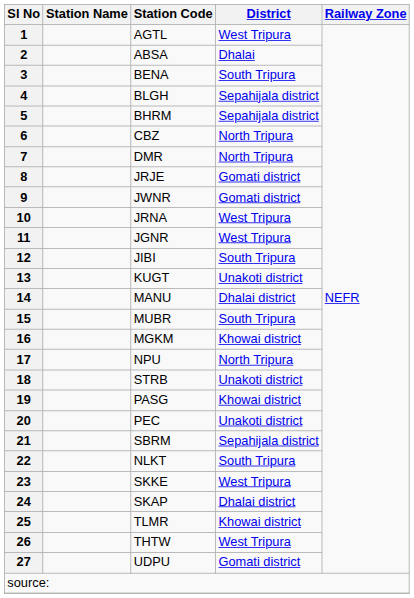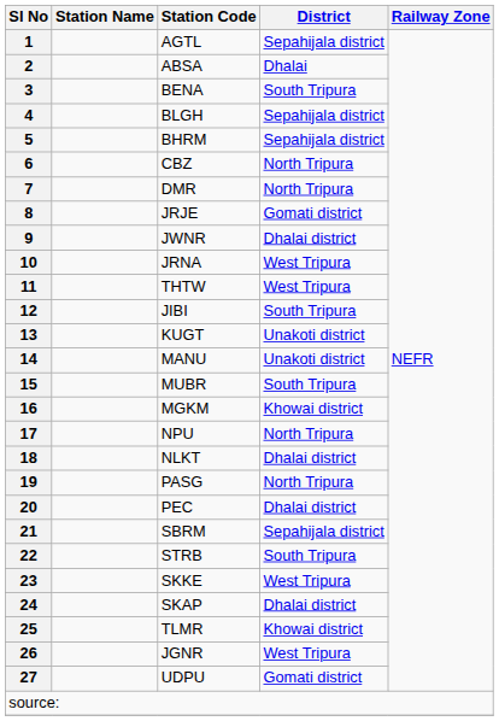 <table class="wikitable sortable sticky-header">
 <tr>
 <th rowspan="1">Sl No</th>
 <th rowspan="1">Station Name</th>
 <th rowspan="1">Station Code</th>
 <th colspan="1"><a href='#'>District</a></th>
 <th rowspan="1"><a href='#'>Railway Zone</a></th>
 </tr>
 <tr>
 <th>1</th>
 <td></td>
 <td>AGTL</td>
-<td><a href='#'>West Tripura</a></td>
+<td><a href='#'>Sepahijala district</a></td>
 <td rowspan=27><a href='#'>NEFR</a></td>
 </tr>
 <tr>
 <th>2</th>
 <td></td>
 <td>ABSA</td>
 <td><a href='#'>Dhalai</a></td>
 </tr>
 <tr>
 <th>3</th>
 <td></td>
 <td>BENA</td>
 <td><a href='#'>South Tripura</a></td>
 </tr>
 <tr>
 <th>4</th>
 <td></td>
 <td>BLGH</td>
 <td><a href='#'>Sepahijala district</a></td>
 </tr>
 <tr>
 <th>5</th>
 <td></td>
 <td>BHRM</td>
 <td><a href='#'>Sepahijala district</a></td>
 </tr>
 <tr>
 <th>6</th>
 <td></td>
 <td>CBZ</td>
 <td><a href='#'>North Tripura</a></td>
 </tr>
 <tr>
 <th>7</th>
 <td></td>
 <td>DMR</td>
 <td><a href='#'>North Tripura</a></td>
 </tr>
 <tr>
 <th>8</th>
 <td></td>
 <td>JRJE</td>
 <td><a href='#'>Gomati district</a></td>
 </tr>
 <tr>
 <th>9</th>
 <td></td>
 <td>JWNR</td>
-<td><a href='#'>Gomati district</a></td>
+<td><a href='#'>Dhalai district</a></td>
 </tr>
 <tr>
 <th>10</th>
 <td></td>
 <td>JRNA</td>
 <td><a href='#'>West Tripura</a></td>
 </tr>
 <tr>
 <th>11</th>
 <td></td>
-<td>JGNR</td>
+<td>THTW</td>
 <td><a href='#'>West Tripura</a></td>
 </tr>
 <tr>
 <th>12</th>
 <td></td>
 <td>JIBI</td>
 <td><a href='#'>South Tripura</a></td>
 </tr>
 <tr>
 <th>13</th>
 <td></td>
 <td>KUGT</td>
 <td><a href='#'>Unakoti district</a></td>
 </tr>
 <tr>
 <th>14</th>
 <td></td>
 <td>MANU</td>
-<td><a href='#'>Dhalai district</a></td>
+<td><a href='#'>Unakoti district</a></td>
 </tr>
 <tr>
 <th>15</th>
 <td></td>
 <td>MUBR</td>
 <td><a href='#'>South Tripura</a></td>
 </tr>
 <tr>
 <th>16</th>
 <td></td>
 <td>MGKM</td>
 <td><a href='#'>Khowai district</a></td>
 </tr>
 <tr>
 <th>17</th>
 <td></td>
 <td>NPU</td>
 <td><a href='#'>North Tripura</a></td>
 </tr>
 <tr>
 <th>18</th>
 <td></td>
-<td>STRB</td>
-<td><a href='#'>Unakoti district</a></td>
+<td>NLKT</td>
+<td><a href='#'>Dhalai district</a></td>
 </tr>
 <tr>
 <th>19</th>
 <td></td>
 <td>PASG</td>
-<td><a href='#'>Khowai district</a></td>
+<td><a href='#'>North Tripura</a></td>
 </tr>
 <tr>
 <th>20</th>
 <td></td>
 <td>PEC</td>
-<td><a href='#'>Unakoti district</a></td>
+<td><a href='#'>Dhalai district</a></td>
 </tr>
 <tr>
 <th>21</th>
 <td></td>
 <td>SBRM</td>
 <td><a href='#'>Sepahijala district</a></td>
 </tr>
 <tr>
 <th>22</th>
 <td></td>
-<td>NLKT</td>
+<td>STRB</td>
 <td><a href='#'>South Tripura</a></td>
 </tr>
 <tr>
 <th>23</th>
 <td></td>
 <td>SKKE</td>
 <td><a href='#'>West Tripura</a></td>
 </tr>
 <tr>
 <th>24</th>
 <td></td>
 <td>SKAP</td>
 <td><a href='#'>Dhalai district</a></td>
 </tr>
 <tr>
 <th>25</th>
 <td></td>
 <td>TLMR</td>
 <td><a href='#'>Khowai district</a></td>
 </tr>
 <tr>
 <th>26</th>
 <td></td>
-<td>THTW</td>
+<td>JGNR</td>
 <td><a href='#'>West Tripura</a></td>
 </tr>
 <tr>
 <th>27</th>
 <td></td>
 <td>UDPU</td>
 <td><a href='#'>Gomati district</a></td>
 </tr>
 <tr>
 <td colspan=5>source: </td>
 </tr>
 <tr>
 </tr>
 </table>
